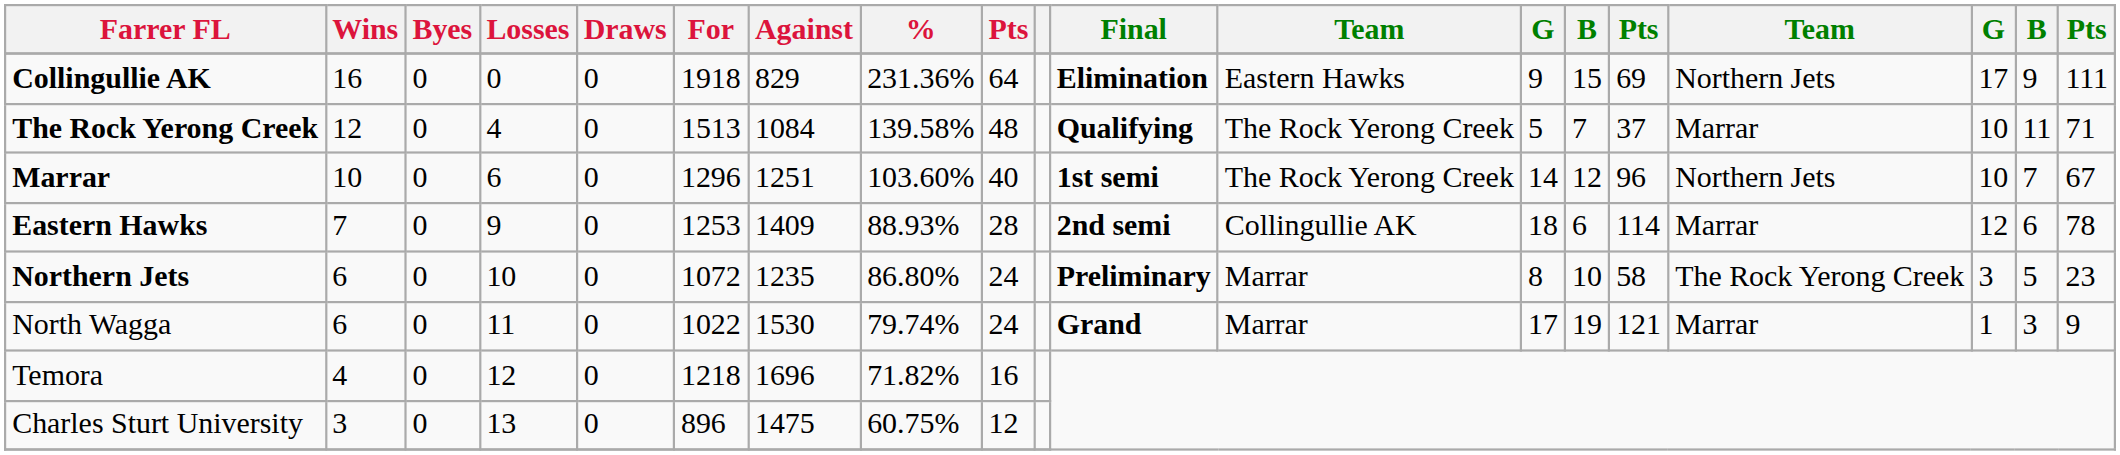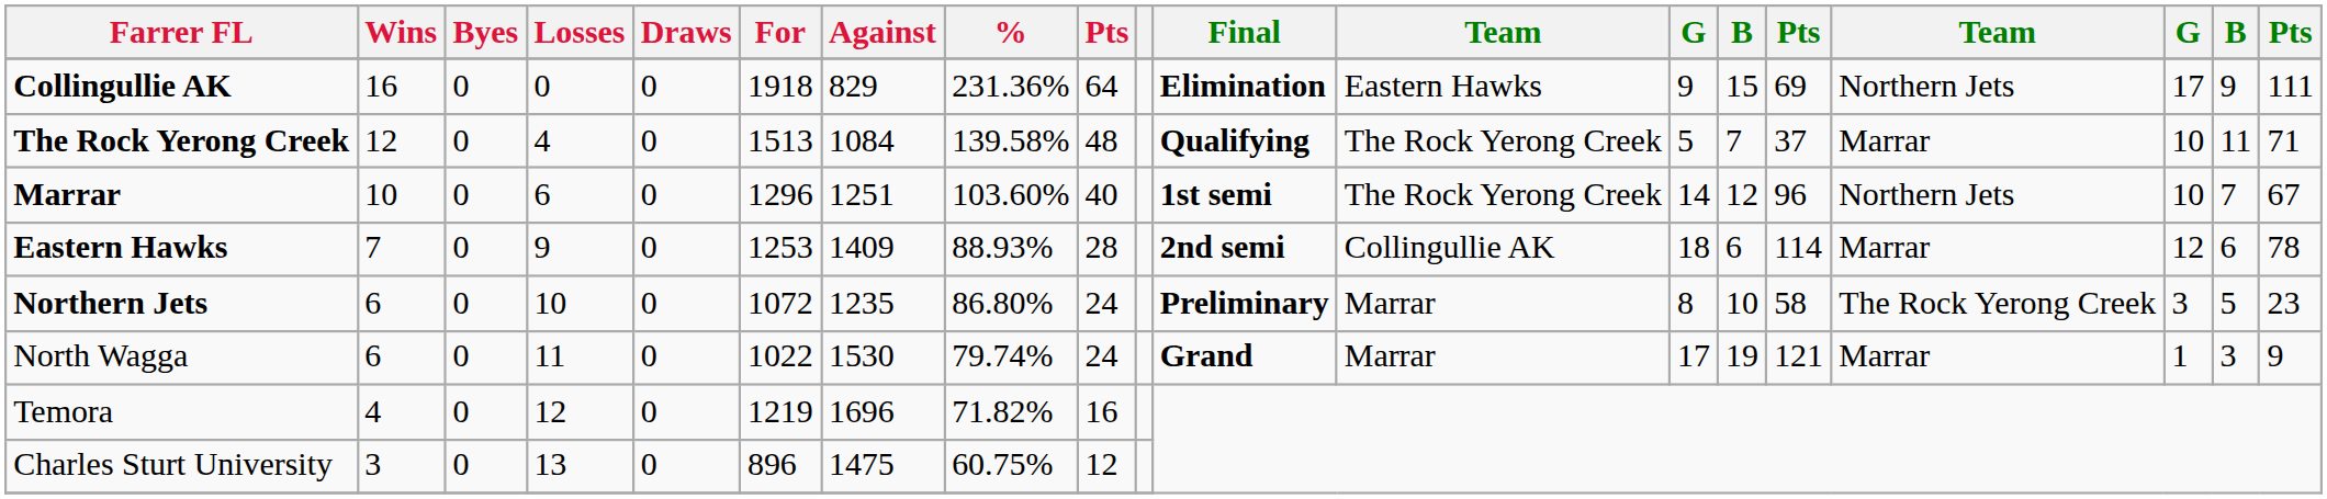 <table class="wikitable" style="font-size: 85%; text-align: left">
 <tr>
 <th style="color:crimson">Farrer FL</th>
 <th style="color:crimson">Wins</th>
 <th style="color:crimson">Byes</th>
 <th style="color:crimson">Losses</th>
 <th style="color:crimson">Draws</th>
 <th style="color:crimson">For</th>
 <th style="color:crimson">Against</th>
 <th style="color:crimson">%</th>
 <th style="color:crimson">Pts</th>
 <th></th>
 <th style="color:green">Final</th>
 <th style="color:green">Team</th>
 <th style="color:green">G</th>
 <th style="color:green">B</th>
 <th style="color:green">Pts</th>
 <th style="color:green">Team</th>
 <th style="color:green">G</th>
 <th style="color:green">B</th>
 <th style="color:green">Pts</th>
 </tr>
 <tr>
 </tr>
 <tr>
 </tr>
 <tr>
 <td><strong>	Collingullie AK	</strong></td>
 <td>16</td>
 <td>0</td>
 <td>0</td>
 <td>0</td>
 <td>1918</td>
 <td>829</td>
 <td>231.36%</td>
 <td>64</td>
 <td></td>
 <td><strong>Elimination</strong></td>
 <td>Eastern Hawks</td>
 <td>9</td>
 <td>15</td>
 <td>69</td>
 <td>Northern Jets</td>
 <td>17</td>
 <td>9</td>
 <td>111</td>
 </tr>
 <tr>
 <td><strong>	The Rock Yerong Creek	</strong></td>
 <td>12</td>
 <td>0</td>
 <td>4</td>
 <td>0</td>
 <td>1513</td>
 <td>1084</td>
 <td>139.58%</td>
 <td>48</td>
 <td></td>
 <td><strong>Qualifying</strong></td>
 <td>The Rock Yerong Creek</td>
 <td>5</td>
 <td>7</td>
 <td>37</td>
 <td>Marrar</td>
 <td>10</td>
 <td>11</td>
 <td>71</td>
 </tr>
 <tr>
 <td><strong>	Marrar	</strong></td>
 <td>10</td>
 <td>0</td>
 <td>6</td>
 <td>0</td>
 <td>1296</td>
 <td>1251</td>
 <td>103.60%</td>
 <td>40</td>
 <td></td>
 <td><strong>1st semi</strong></td>
 <td>The Rock Yerong Creek</td>
 <td>14</td>
 <td>12</td>
 <td>96</td>
 <td>Northern Jets</td>
 <td>10</td>
 <td>7</td>
 <td>67</td>
 </tr>
 <tr>
 <td><strong>	Eastern Hawks	</strong></td>
 <td>7</td>
 <td>0</td>
 <td>9</td>
 <td>0</td>
 <td>1253</td>
 <td>1409</td>
 <td>88.93%</td>
 <td>28</td>
 <td></td>
 <td><strong>2nd semi</strong></td>
 <td>Collingullie AK</td>
 <td>18</td>
 <td>6</td>
 <td>114</td>
 <td>Marrar</td>
 <td>12</td>
 <td>6</td>
 <td>78</td>
 </tr>
 <tr>
 <td><strong>	Northern Jets	</strong></td>
 <td>6</td>
 <td>0</td>
 <td>10</td>
 <td>0</td>
 <td>1072</td>
 <td>1235</td>
 <td>86.80%</td>
 <td>24</td>
 <td></td>
 <td><strong>Preliminary</strong></td>
 <td>Marrar</td>
 <td>8</td>
 <td>10</td>
 <td>58</td>
 <td>The Rock Yerong Creek</td>
 <td>3</td>
 <td>5</td>
 <td>23</td>
 </tr>
 <tr>
 <td>North Wagga</td>
 <td>6</td>
 <td>0</td>
 <td>11</td>
 <td>0</td>
 <td>1022</td>
 <td>1530</td>
 <td>79.74%</td>
 <td>24</td>
 <td></td>
 <td><strong>Grand</strong></td>
 <td>Marrar</td>
 <td>17</td>
 <td>19</td>
 <td>121</td>
 <td>Marrar</td>
 <td>1</td>
 <td>3</td>
 <td>9</td>
 </tr>
 <tr>
 <td>Temora</td>
 <td>4</td>
 <td>0</td>
 <td>12</td>
 <td>0</td>
-<td>1218</td>
+<td>1219</td>
 <td>1696</td>
 <td>71.82%</td>
 <td>16</td>
 <td></td>
 </tr>
 <tr>
 <td>Charles Sturt University</td>
 <td>3</td>
 <td>0</td>
 <td>13</td>
 <td>0</td>
 <td>896</td>
 <td>1475</td>
 <td>60.75%</td>
 <td>12</td>
 <td></td>
 </tr>
 <tr>
 </tr>
 </table>
